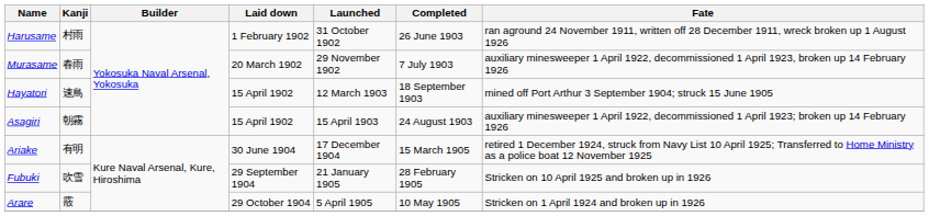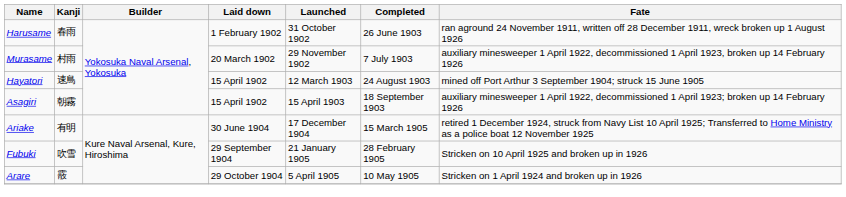 <table class="wikitable" style="font-size:90%;">
 <tr>
 <th>Name</th>
 <th>Kanji</th>
 <th>Builder</th>
 <th>Laid down</th>
 <th>Launched</th>
 <th>Completed</th>
 <th>Fate</th>
 </tr>
 <tr>
 <td><a href='#'><em>Harusame</em></a></td>
-<td>村雨</td>
+<td>春雨</td>
 <td rowspan=4><a href='#'>Yokosuka Naval Arsenal</a>, <a href='#'>Yokosuka</a></td>
 <td>1 February 1902</td>
 <td>31 October 1902</td>
 <td>26 June 1903</td>
 <td>ran aground 24 November 1911, written off 28 December 1911, wreck broken up 1 August 1926</td>
 </tr>
 <tr>
 <td><a href='#'><em>Murasame</em></a></td>
-<td>春雨</td>
+<td>村雨</td>
 <td>20 March 1902</td>
 <td>29 November 1902</td>
 <td>7 July 1903</td>
 <td>auxiliary minesweeper 1 April 1922, decommissioned 1 April 1923, broken up 14 February 1926</td>
 </tr>
 <tr>
 <td><a href='#'><em>Hayatori</em></a></td>
 <td>速鳥</td>
 <td>15 April 1902</td>
 <td>12 March 1903</td>
-<td>18 September 1903</td>
+<td>24 August 1903</td>
 <td>mined off Port Arthur 3 September 1904; struck 15 June 1905</td>
 </tr>
 <tr>
 <td><a href='#'><em>Asagiri</em></a></td>
 <td>朝霧</td>
 <td>15 April 1902</td>
 <td>15 April 1903</td>
-<td>24 August 1903</td>
+<td>18 September 1903</td>
 <td>auxiliary minesweeper 1 April 1922, decommissioned 1 April 1923; broken up 14 February 1926</td>
 </tr>
 <tr>
 <td><a href='#'><em>Ariake</em></a></td>
 <td>有明</td>
 <td rowspan=3>Kure Naval Arsenal, Kure, Hiroshima</td>
 <td>30 June 1904</td>
 <td>17 December 1904</td>
 <td>15 March 1905</td>
 <td>retired 1 December 1924, struck from Navy List 10 April 1925; Transferred to <a href='#'>Home Ministry</a> as a police boat 12 November 1925</td>
 </tr>
 <tr>
 <td><a href='#'><em>Fubuki</em></a></td>
 <td>吹雪</td>
 <td>29 September 1904</td>
 <td>21 January 1905</td>
 <td>28 February 1905</td>
 <td>Stricken on 10 April 1925 and broken up in 1926</td>
 </tr>
 <tr>
 <td><a href='#'><em>Arare</em></a></td>
 <td>霰</td>
 <td>29 October 1904</td>
 <td>5 April 1905</td>
 <td>10 May 1905</td>
 <td>Stricken on 1 April 1924 and broken up in 1926</td>
 </tr>
 <tr>
 </tr>
 </table>
